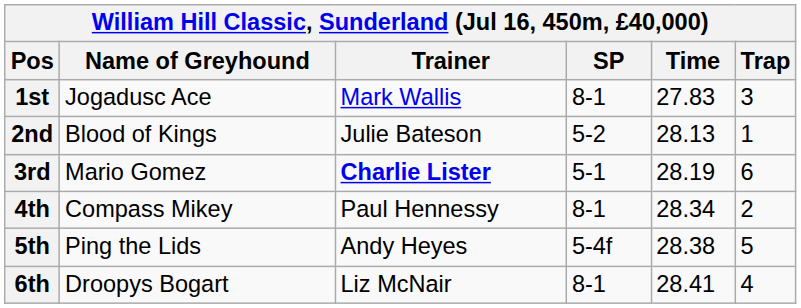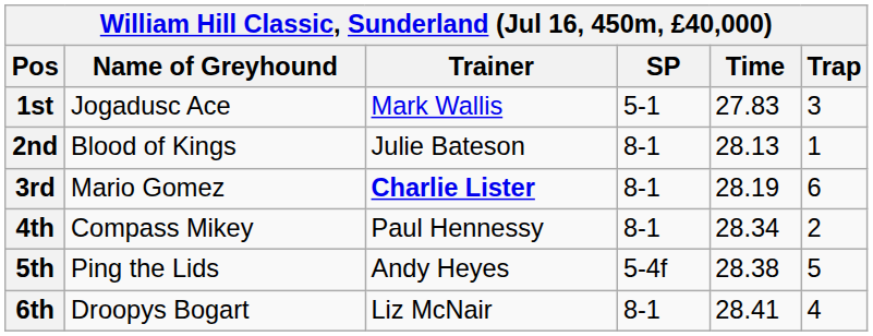 <table class="wikitable">
 <tr>
 <th colspan="6"><a href='#'>William Hill Classic</a>, <a href='#'>Sunderland</a> (Jul 16, 450m, £40,000)</th>
 </tr>
 <tr>
 <th width=30>Pos</th>
 <th width=180>Name of Greyhound</th>
 <th width=150>Trainer</th>
 <th width=50>SP</th>
 <th width=50>Time</th>
 <th width=30>Trap</th>
 </tr>
 <tr>
 <th>1st</th>
 <td>Jogadusc Ace</td>
 <td><a href='#'>Mark Wallis</a></td>
-<td>8-1</td>
+<td>5-1</td>
 <td>27.83</td>
 <td>3</td>
 </tr>
 <tr>
 <th>2nd</th>
 <td>Blood of Kings</td>
 <td>Julie Bateson</td>
-<td>5-2</td>
+<td>8-1</td>
 <td>28.13</td>
 <td>1</td>
 </tr>
 <tr>
 <th>3rd</th>
 <td>Mario Gomez</td>
 <td><strong><a href='#'>Charlie Lister</a></strong></td>
-<td>5-1</td>
+<td>8-1</td>
 <td>28.19</td>
 <td>6</td>
 </tr>
 <tr>
 <th>4th</th>
 <td>Compass Mikey</td>
 <td>Paul Hennessy</td>
 <td>8-1</td>
 <td>28.34</td>
 <td>2</td>
 </tr>
 <tr>
 <th>5th</th>
 <td>Ping the Lids</td>
 <td>Andy Heyes</td>
 <td>5-4f</td>
 <td>28.38</td>
 <td>5</td>
 </tr>
 <tr>
 <th>6th</th>
 <td>Droopys Bogart</td>
 <td>Liz McNair</td>
 <td>8-1</td>
 <td>28.41</td>
 <td>4</td>
 </tr>
 </table>
